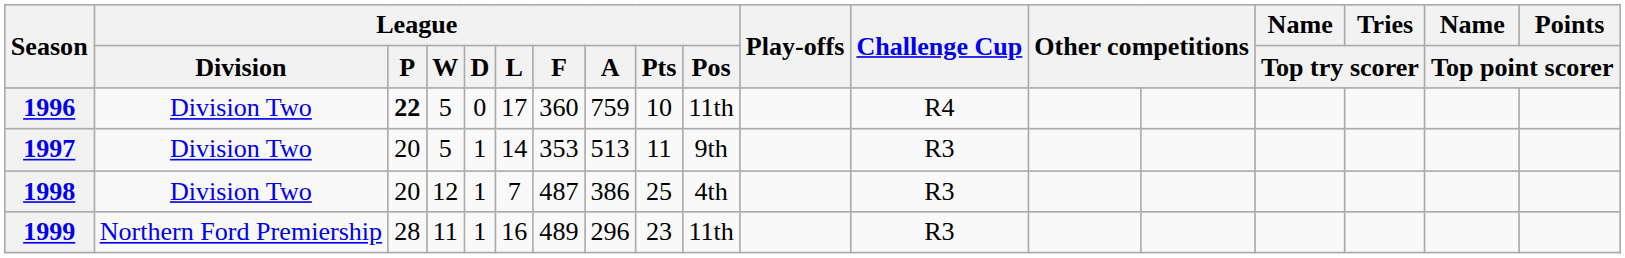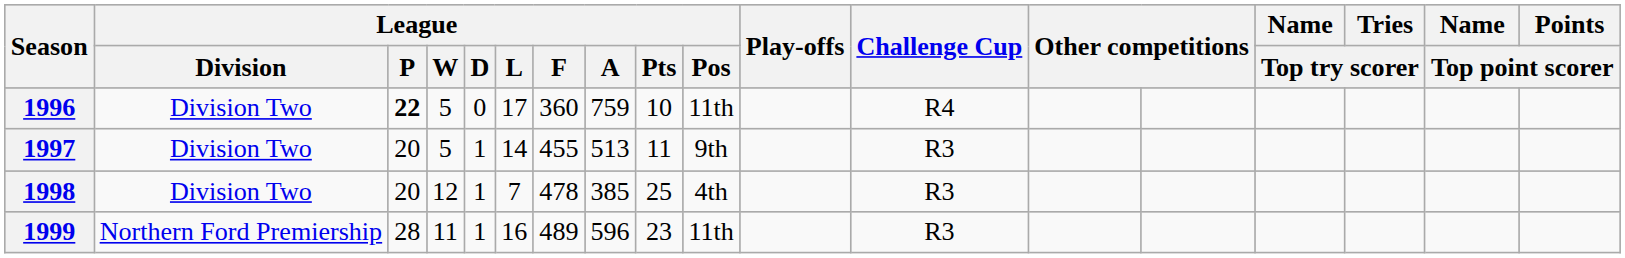 <table class="wikitable" style="text-align: center">
 <tr>
 <th rowspan="2" scope="col">Season</th>
 <th colspan="9" scope="col">League</th>
 <th rowspan="2" scope="col">Play-offs</th>
 <th rowspan="2" scope="col"><a href='#'>Challenge Cup</a></th>
 <th colspan="2" rowspan="2" scope="col">Other competitions</th>
 <th scope="col">Name</th>
 <th scope="col">Tries</th>
 <th scope="col">Name</th>
 <th scope="col">Points</th>
 </tr>
 <tr>
 <th scope="col">Division</th>
 <th scope="col">P</th>
 <th scope="col">W</th>
 <th scope="col">D</th>
 <th scope="col">L</th>
 <th scope="col">F</th>
 <th scope="col">A</th>
 <th scope="col">Pts</th>
 <th scope="col">Pos</th>
 <th colspan="2" scope="col">Top try scorer</th>
 <th colspan="2" scope="col">Top point scorer</th>
 </tr>
 <tr>
 <th scope="row"><a href='#'>1996</a></th>
 <td><a href='#'>Division Two</a></td>
 <td><strong>22</strong></td>
 <td>5</td>
 <td>0</td>
 <td>17</td>
 <td>360</td>
 <td>759</td>
 <td>10</td>
 <td>11th</td>
 <td></td>
 <td>R4</td>
 <td></td>
 <td></td>
 <td></td>
 <td></td>
 <td></td>
 <td></td>
 </tr>
 <tr>
 <th scope="row"><a href='#'>1997</a></th>
 <td><a href='#'>Division Two</a></td>
 <td>20</td>
 <td>5</td>
 <td>1</td>
 <td>14</td>
-<td>353</td>
+<td>455</td>
 <td>513</td>
 <td>11</td>
 <td>9th</td>
 <td></td>
 <td>R3</td>
 <td></td>
 <td></td>
 <td></td>
 <td></td>
 <td></td>
 <td></td>
 </tr>
 <tr>
 <th scope="row"><a href='#'>1998</a></th>
 <td><a href='#'>Division Two</a></td>
 <td>20</td>
 <td>12</td>
 <td>1</td>
 <td>7</td>
-<td>487</td>
-<td>386</td>
+<td>478</td>
+<td>385</td>
 <td>25</td>
 <td>4th</td>
 <td></td>
 <td>R3</td>
 <td></td>
 <td></td>
 <td></td>
 <td></td>
 <td></td>
 <td></td>
 </tr>
 <tr>
 <th scope="row"><a href='#'>1999</a></th>
 <td><a href='#'>Northern Ford Premiership</a></td>
 <td>28</td>
 <td>11</td>
 <td>1</td>
 <td>16</td>
 <td>489</td>
-<td>296</td>
+<td>596</td>
 <td>23</td>
 <td>11th</td>
 <td></td>
 <td>R3</td>
 <td></td>
 <td></td>
 <td></td>
 <td></td>
 <td></td>
 <td></td>
 </tr>
 </table>
